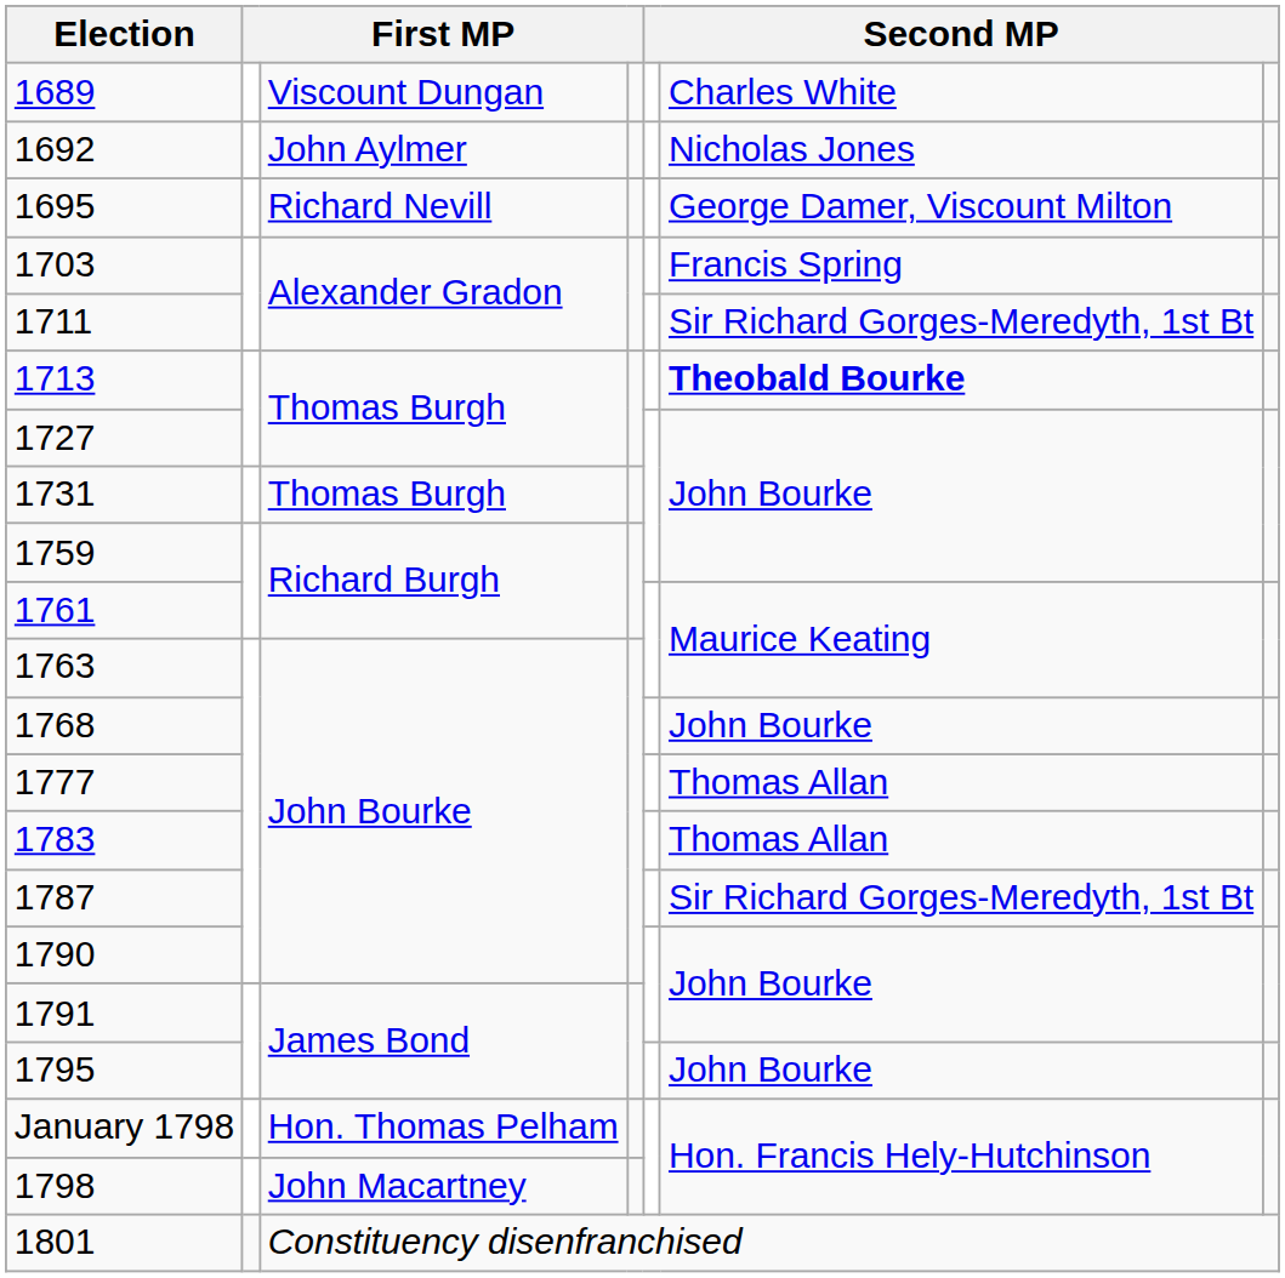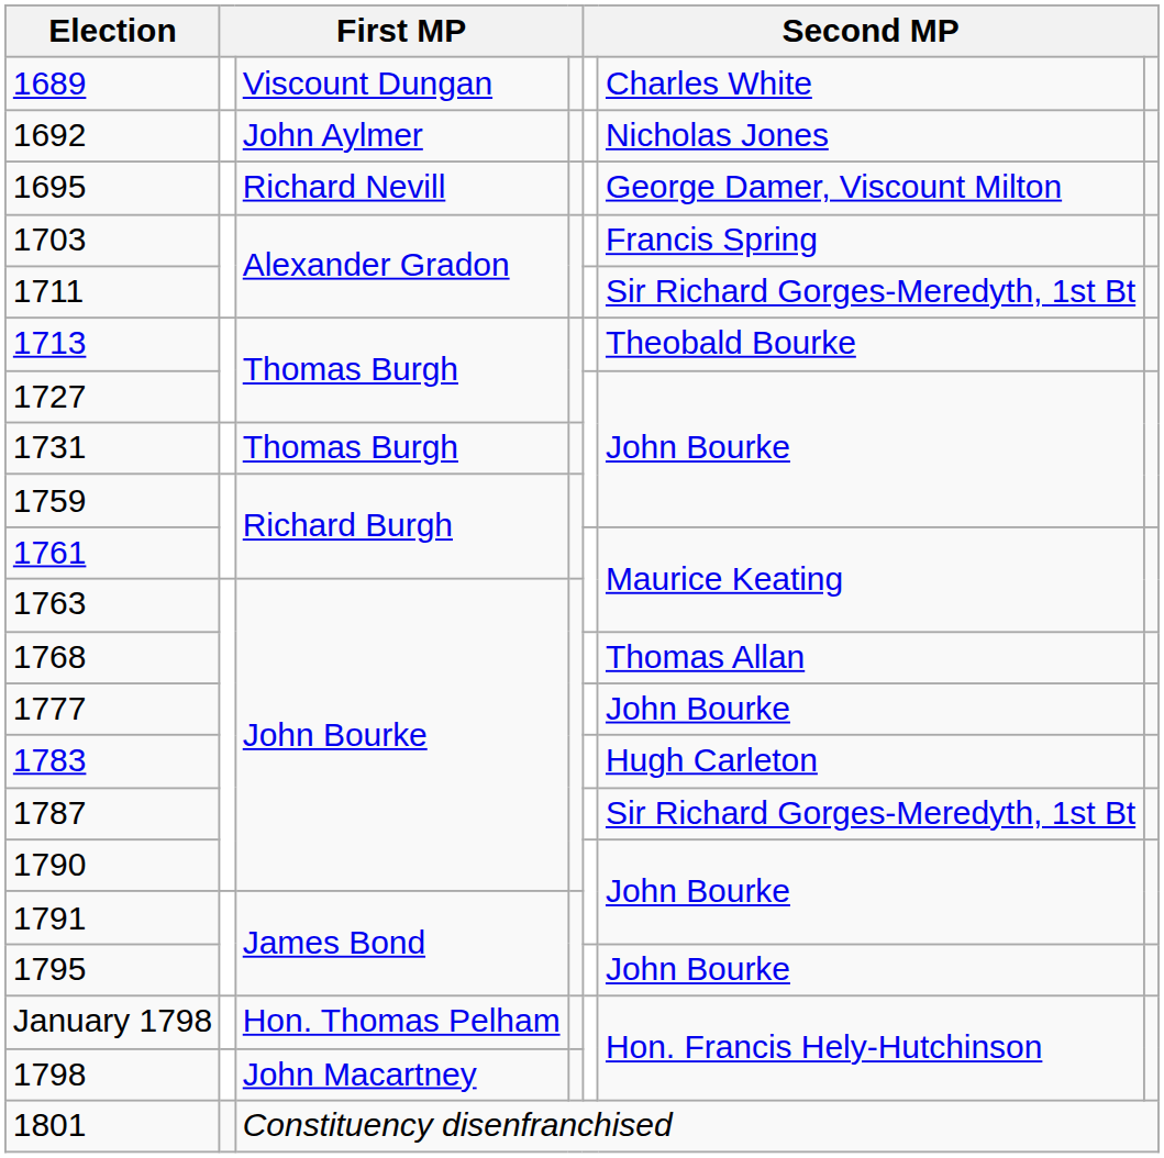 <table class="wikitable">
 <tr>
 <th>Election</th>
 <th colspan=3>First MP</th>
 <th colspan=3>Second MP</th>
 </tr>
 <tr>
 <td><a href='#'>1689</a></td>
 <td style="background-color: white"></td>
 <td><a href='#'>Viscount Dungan</a></td>
 <td></td>
 <td style="background-color: white"></td>
 <td><a href='#'>Charles White</a></td>
 <td></td>
 </tr>
 <tr>
 <td>1692</td>
 <td style="background-color: white"></td>
 <td><a href='#'>John Aylmer</a></td>
 <td></td>
 <td style="background-color: white"></td>
 <td><a href='#'>Nicholas Jones</a></td>
 <td></td>
 </tr>
 <tr>
 <td>1695</td>
 <td style="background-color: white"></td>
 <td><a href='#'>Richard Nevill</a></td>
 <td></td>
 <td style="background-color: white"></td>
 <td><a href='#'>George Damer, Viscount Milton</a></td>
 <td></td>
 </tr>
 <tr>
 <td>1703</td>
 <td rowspan="2" style="background-color: white"></td>
 <td rowspan="2"><a href='#'>Alexander Gradon</a></td>
 <td rowspan="2"></td>
 <td style="background-color: white"></td>
 <td><a href='#'>Francis Spring</a></td>
 <td></td>
 </tr>
 <tr>
 <td>1711</td>
 <td style="background-color: white"></td>
 <td><a href='#'>Sir Richard Gorges-Meredyth, 1st Bt</a></td>
 <td></td>
 </tr>
 <tr>
 <td><a href='#'>1713</a></td>
 <td rowspan="2" style="background-color: white"></td>
 <td rowspan="2"><a href='#'>Thomas Burgh</a></td>
 <td rowspan="2"></td>
 <td style="background-color: white"></td>
-<td><strong><a href='#'>Theobald Bourke</a></strong></td>
+<td><a href='#'>Theobald Bourke</a></td>
 <td></td>
 </tr>
 <tr>
 <td>1727</td>
 <td rowspan="3" style="background-color: white"></td>
 <td rowspan="3"><a href='#'>John Bourke</a></td>
 <td rowspan="3"></td>
 </tr>
 <tr>
 <td>1731</td>
 <td style="background-color: white"></td>
 <td><a href='#'>Thomas Burgh</a></td>
 <td></td>
 </tr>
 <tr>
 <td>1759</td>
 <td rowspan="2" style="background-color: white"></td>
 <td rowspan="2"><a href='#'>Richard Burgh</a></td>
 <td rowspan="2"></td>
 </tr>
 <tr>
 <td><a href='#'>1761</a></td>
 <td rowspan="2" style="background-color: white"></td>
 <td rowspan="2"><a href='#'>Maurice Keating</a></td>
 <td rowspan="2"></td>
 </tr>
 <tr>
 <td>1763</td>
 <td rowspan="6" style="background-color: white"></td>
 <td rowspan="6"><a href='#'>John Bourke</a></td>
 <td rowspan="6"></td>
 </tr>
 <tr>
 <td>1768</td>
 <td style="background-color: white"></td>
-<td><a href='#'>John Bourke</a></td>
+<td><a href='#'>Thomas Allan</a></td>
 <td></td>
 </tr>
 <tr>
 <td>1777</td>
 <td style="background-color: white"></td>
-<td><a href='#'>Thomas Allan</a></td>
+<td><a href='#'>John Bourke</a></td>
 <td></td>
 </tr>
 <tr>
 <td><a href='#'>1783</a></td>
 <td style="background-color: white"></td>
-<td><a href='#'>Thomas Allan</a></td>
+<td><a href='#'>Hugh Carleton</a></td>
 <td></td>
 </tr>
 <tr>
 <td>1787</td>
 <td style="background-color: white"></td>
 <td><a href='#'>Sir Richard Gorges-Meredyth, 1st Bt</a></td>
 <td></td>
 </tr>
 <tr>
 <td>1790</td>
 <td rowspan="2" style="background-color: white"></td>
 <td rowspan="2"><a href='#'>John Bourke</a></td>
 <td rowspan="2"></td>
 </tr>
 <tr>
 <td>1791</td>
 <td rowspan="2" style="background-color: white"></td>
 <td rowspan="2"><a href='#'>James Bond</a></td>
 <td rowspan="2"></td>
 </tr>
 <tr>
 <td>1795</td>
 <td style="background-color: white"></td>
 <td><a href='#'>John Bourke</a></td>
 <td></td>
 </tr>
 <tr>
 <td>January 1798</td>
 <td style="background-color: white"></td>
 <td><a href='#'>Hon. Thomas Pelham</a></td>
 <td></td>
 <td rowspan="2" style="background-color: white"></td>
 <td rowspan="2"><a href='#'>Hon. Francis Hely-Hutchinson</a></td>
 <td rowspan="2"></td>
 </tr>
 <tr>
 <td>1798</td>
 <td style="background-color: white"></td>
 <td><a href='#'>John Macartney</a></td>
 <td></td>
 </tr>
 <tr>
 <td>1801</td>
 <td></td>
 <td colspan = "5"><em>Constituency disenfranchised</em></td>
 </tr>
 </table>
